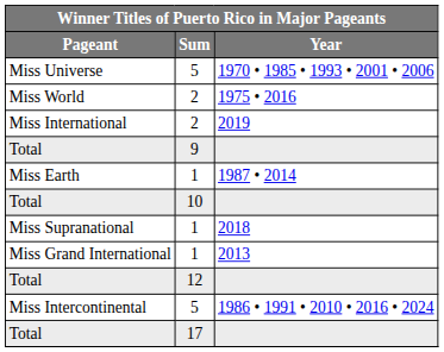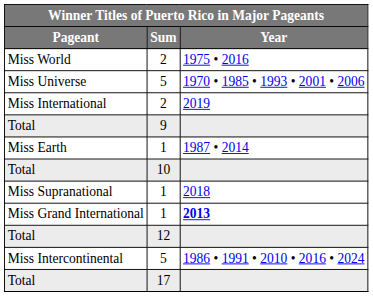 <table class="sortable wiki table" border="3" cellpadding="3" cellspacing="0" style="margin: 0 1em 0 0; background: white; border: 1px #000000 solid; border-collapse: collapse; font-size: 92%;">
 <tr>
 <th style="background-color:#787878;color:#FFFFFF;"  colspan=3>Winner Titles of Puerto Rico in Major Pageants</th>
 </tr>
 <tr>
 <th style="background-color:#787878;color:#FFFFFF;">Pageant</th>
 <th style="background-color:#787878;color:#FFFFFF;">Sum</th>
 <th style="background-color:#787878;color:#FFFFFF;">Year</th>
 </tr>
 <tr>
+<td>Miss World</td>
+<td style="text-align:center;">2</td>
+<td><a href='#'>1975</a> • <a href='#'>2016</a></td>
+</tr>
+<tr>
 <td>Miss Universe</td>
 <td style="text-align:center;">5</td>
 <td><a href='#'>1970</a> • <a href='#'>1985</a> • <a href='#'>1993</a> • <a href='#'>2001</a> • <a href='#'>2006</a></td>
-</tr>
-<tr>
-<td>Miss World</td>
-<td style="text-align:center;">2</td>
-<td><a href='#'>1975</a> • <a href='#'>2016</a></td>
 </tr>
 <tr>
 <td>Miss International</td>
 <td style="text-align:center;">2</td>
 <td><a href='#'>2019</a></td>
 </tr>
 <tr style="background-color:#ececec;">
 <td>Total</td>
 <td style="text-align:center;">9</td>
 <td></td>
 </tr>
 <tr>
 <td>Miss Earth</td>
 <td style="text-align:center;">1</td>
 <td><a href='#'>1987</a> • <a href='#'>2014</a></td>
 </tr>
 <tr style="background-color:#ececec;">
 <td>Total</td>
 <td style="text-align:center;">10</td>
 <td></td>
 </tr>
 <tr>
 <td>Miss Supranational</td>
 <td style="text-align:center;">1</td>
 <td><a href='#'>2018</a></td>
 </tr>
 <tr>
 <td>Miss Grand International</td>
 <td style="text-align:center;">1</td>
-<td><a href='#'>2013</a></td>
+<td><strong><a href='#'>2013</a></strong></td>
 </tr>
 <tr style="background-color:#ececec;">
 <td>Total</td>
 <td style="text-align:center;">12</td>
 <td></td>
 </tr>
 <tr>
 <td>Miss Intercontinental</td>
 <td style="text-align:center;">5</td>
 <td><a href='#'>1986</a> • <a href='#'>1991</a> • <a href='#'>2010</a> • <a href='#'>2016</a> • <a href='#'>2024</a></td>
 </tr>
 <tr style="background-color:#ececec;">
 <td>Total</td>
 <td style="text-align:center;">17</td>
 <td></td>
 </tr>
 <tr>
 </tr>
 </table>
